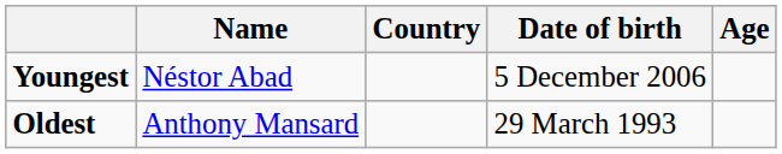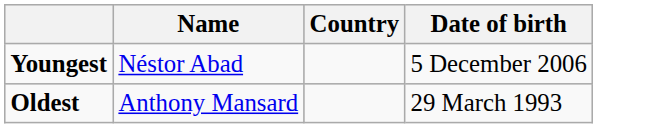 <table class="wikitable">
 <tr>
 <th></th>
 <th><strong>Name</strong></th>
 <th><strong>Country</strong></th>
 <th><strong>Date of birth</strong></th>
-<th><strong>Age</strong></th>
 </tr>
 <tr>
 <td><strong>Youngest</strong></td>
 <td><a href='#'>Néstor Abad</a></td>
 <td></td>
 <td>5 December 2006</td>
-<td></td>
 </tr>
 <tr>
 <td><strong>Oldest</strong></td>
 <td><a href='#'>Anthony Mansard</a></td>
 <td></td>
 <td>29 March 1993</td>
-<td></td>
 </tr>
 </table>
